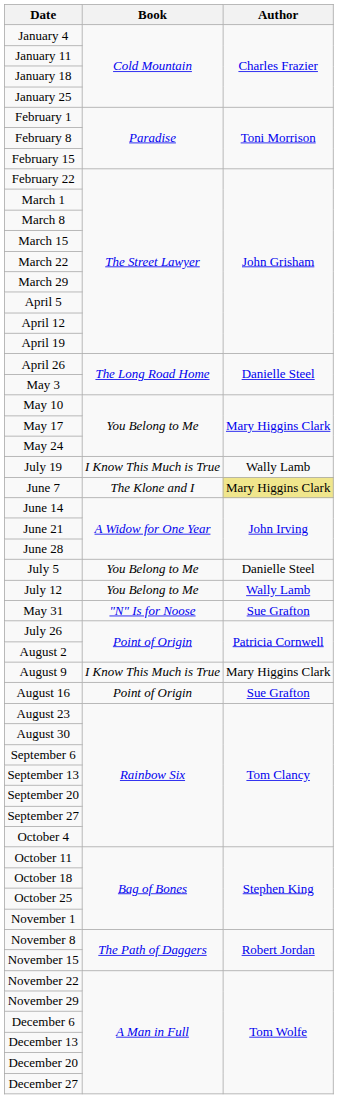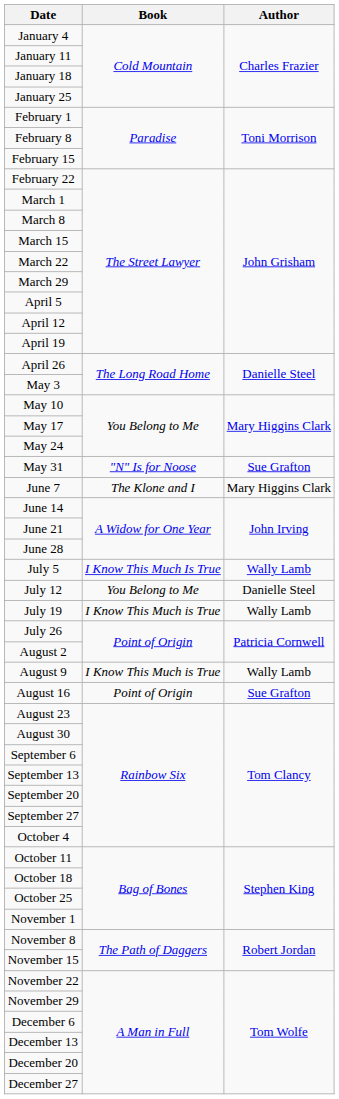 <table class="wikitable sortable" style="text-align: center">
 <tr>
 <th>Date</th>
 <th>Book</th>
 <th>Author</th>
 </tr>
 <tr>
 <td>January 4</td>
 <td rowspan=4><em><a href='#'>Cold Mountain</a></em></td>
 <td rowspan=4><a href='#'>Charles Frazier</a></td>
 </tr>
 <tr>
 <td>January 11</td>
 </tr>
 <tr>
 <td>January 18</td>
 </tr>
 <tr>
 <td>January 25</td>
 </tr>
 <tr>
 <td>February 1</td>
 <td rowspan=3><em><a href='#'>Paradise</a></em></td>
 <td rowspan=3><a href='#'>Toni Morrison</a></td>
 </tr>
 <tr>
 <td>February 8</td>
 </tr>
 <tr>
 <td>February 15</td>
 </tr>
 <tr>
 <td>February 22</td>
 <td rowspan=9><em><a href='#'>The Street Lawyer</a></em></td>
 <td rowspan=9><a href='#'>John Grisham</a></td>
 </tr>
 <tr>
 <td>March 1</td>
 </tr>
 <tr>
 <td>March 8</td>
 </tr>
 <tr>
 <td>March 15</td>
 </tr>
 <tr>
 <td>March 22</td>
 </tr>
 <tr>
 <td>March 29</td>
 </tr>
 <tr>
 <td>April 5</td>
 </tr>
 <tr>
 <td>April 12</td>
 </tr>
 <tr>
 <td>April 19</td>
 </tr>
 <tr>
 <td>April 26</td>
 <td rowspan=2><em><a href='#'>The Long Road Home</a></em></td>
 <td rowspan=2><a href='#'>Danielle Steel</a></td>
 </tr>
 <tr>
 <td>May 3</td>
 </tr>
 <tr>
 <td>May 10</td>
 <td rowspan=3><em>You Belong to Me</em></td>
 <td rowspan=3><a href='#'>Mary Higgins Clark</a></td>
 </tr>
 <tr>
 <td>May 17</td>
 </tr>
 <tr>
 <td>May 24</td>
 </tr>
 <tr>
-<td>July 19</td>
-<td><em>I Know This Much is True</em></td>
-<td>Wally Lamb</td>
+<td>May 31</td>
+<td><em><a href='#'>"N" Is for Noose</a></em></td>
+<td><a href='#'>Sue Grafton</a></td>
 </tr>
 <tr>
 <td>June 7</td>
 <td><em>The Klone and I</em></td>
-<td style="background: khaki;">Mary Higgins Clark</td>
+<td>Mary Higgins Clark</td>
 </tr>
 <tr>
 <td>June 14</td>
 <td rowspan=3><em><a href='#'>A Widow for One Year</a></em></td>
 <td rowspan=3><a href='#'>John Irving</a></td>
 </tr>
 <tr>
 <td>June 21</td>
 </tr>
 <tr>
 <td>June 28</td>
 </tr>
 <tr>
 <td>July 5</td>
+<td><em><a href='#'>I Know This Much Is True</a></em></td>
+<td><a href='#'>Wally Lamb</a></td>
+</tr>
+<tr>
+<td>July 12</td>
 <td><em>You Belong to Me</em></td>
 <td>Danielle Steel</td>
 </tr>
 <tr>
-<td>July 12</td>
-<td><em>You Belong to Me</em></td>
-<td><a href='#'>Wally Lamb</a></td>
-</tr>
-<tr>
-<td>May 31</td>
-<td><em><a href='#'>"N" Is for Noose</a></em></td>
-<td><a href='#'>Sue Grafton</a></td>
+<td>July 19</td>
+<td><em>I Know This Much is True</em></td>
+<td>Wally Lamb</td>
 </tr>
 <tr>
 <td>July 26</td>
 <td rowspan=2><em><a href='#'>Point of Origin</a></em></td>
 <td rowspan=2><a href='#'>Patricia Cornwell</a></td>
 </tr>
 <tr>
 <td>August 2</td>
 </tr>
 <tr>
 <td>August 9</td>
 <td><em>I Know This Much is True</em></td>
-<td>Mary Higgins Clark</td>
+<td>Wally Lamb</td>
 </tr>
 <tr>
 <td>August 16</td>
 <td><em>Point of Origin</em></td>
 <td><a href='#'>Sue Grafton</a></td>
 </tr>
 <tr>
 <td>August 23</td>
 <td rowspan=7><em><a href='#'>Rainbow Six</a></em></td>
 <td rowspan=7><a href='#'>Tom Clancy</a></td>
 </tr>
 <tr>
 <td>August 30</td>
 </tr>
 <tr>
 <td>September 6</td>
 </tr>
 <tr>
 <td>September 13</td>
 </tr>
 <tr>
 <td>September 20</td>
 </tr>
 <tr>
 <td>September 27</td>
 </tr>
 <tr>
 <td>October 4</td>
 </tr>
 <tr>
 <td>October 11</td>
 <td rowspan=4><em><a href='#'>Bag of Bones</a></em></td>
 <td rowspan=4><a href='#'>Stephen King</a></td>
 </tr>
 <tr>
 <td>October 18</td>
 </tr>
 <tr>
 <td>October 25</td>
 </tr>
 <tr>
 <td>November 1</td>
 </tr>
 <tr>
 <td>November 8</td>
 <td rowspan=2><em><a href='#'>The Path of Daggers</a></em></td>
 <td rowspan=2><a href='#'>Robert Jordan</a></td>
 </tr>
 <tr>
 <td>November 15</td>
 </tr>
 <tr>
 <td>November 22</td>
 <td rowspan=6><em><a href='#'>A Man in Full</a></em></td>
 <td rowspan=6><a href='#'>Tom Wolfe</a></td>
 </tr>
 <tr>
 <td>November 29</td>
 </tr>
 <tr>
 <td>December 6</td>
 </tr>
 <tr>
 <td>December 13</td>
 </tr>
 <tr>
 <td>December 20</td>
 </tr>
 <tr>
 <td>December 27</td>
 </tr>
 </table>
